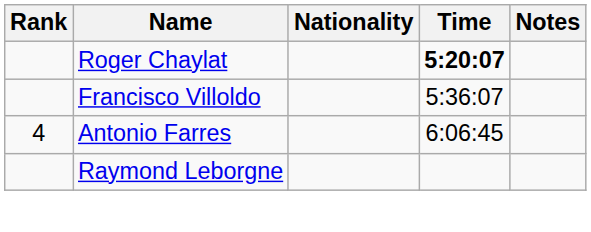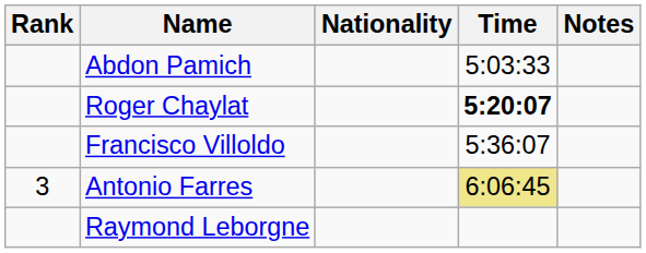 <table class="wikitable sortable" style="text-align:center">
 <tr>
 <th>Rank</th>
 <th>Name</th>
 <th>Nationality</th>
 <th>Time</th>
 <th>Notes</th>
+</tr>
+<tr>
+<td></td>
+<td align=left><a href='#'>Abdon Pamich</a></td>
+<td align=left></td>
+<td>5:03:33</td>
+<td></td>
 </tr>
 <tr>
 <td></td>
 <td align=left><a href='#'>Roger Chaylat</a></td>
 <td align=left></td>
 <td><strong>5:20:07</strong></td>
 <td></td>
 </tr>
 <tr>
 <td></td>
 <td align=left><a href='#'>Francisco Villoldo</a></td>
 <td align=left></td>
 <td>5:36:07</td>
 <td></td>
 </tr>
 <tr>
-<td>4</td>
+<td>3</td>
 <td align=left><a href='#'>Antonio Farres</a></td>
 <td align=left></td>
-<td>6:06:45</td>
+<td style="background: khaki;">6:06:45</td>
 <td></td>
 </tr>
 <tr>
 <td></td>
 <td align=left><a href='#'>Raymond Leborgne</a></td>
 <td align=left></td>
 <td></td>
 <td></td>
 </tr>
 </table>
